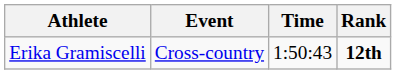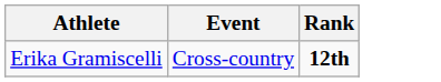 <table class=wikitable style="font-size:90%">
 <tr>
 <th>Athlete</th>
 <th>Event</th>
-<th>Time</th>
 <th>Rank</th>
 </tr>
 <tr>
 <td><a href='#'>Erika Gramiscelli</a></td>
 <td><a href='#'>Cross-country</a></td>
-<td align=center>1:50:43</td>
 <td align=center><strong>12th</strong></td>
 </tr>
 </table>
